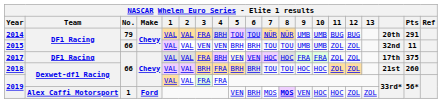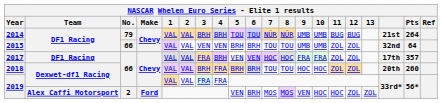 <table class="wikitable" style="text-align:center; font-size:75%">
 <tr>
 <th colspan=21><a href='#'>NASCAR</a> <a href='#'>Whelen Euro Series</a> - Elite 1 results</th>
 </tr>
 <tr>
 <th>Year</th>
 <th>Team</th>
 <th>No.</th>
 <th>Make</th>
 <th>1</th>
 <th>2</th>
 <th>3</th>
 <th>4</th>
 <th>5</th>
 <th>6</th>
 <th>7</th>
 <th>8</th>
 <th>9</th>
 <th>10</th>
 <th>11</th>
 <th>12</th>
 <th>13</th>
 <th></th>
 <th>Pts</th>
 <th>Ref</th>
 </tr>
 <tr>
 <th><a href='#'>2014</a></th>
 <th rowspan=2><a href='#'>DF1 Racing</a></th>
 <th>79</th>
 <th rowspan=2><a href='#'>Chevy</a></th>
 <td style="background:#FFDF9F;"><a href='#'>VAL</a><br></td>
 <td style="background:#FFDF9F;"><a href='#'>VAL</a><br></td>
-<td style="background:#FFDF9F;"><a href='#'>FRA</a><br></td>
+<td style="background:#FFDF9F;"><a href='#'>BRH</a><br></td>
 <td style="background:#DFDFDF;"><a href='#'>BRH</a><br></td>
 <td style="background:#EFCFFF;"><a href='#'>TOU</a><br></td>
 <td style="background:#CFCFFF;"><a href='#'>TOU</a><br></td>
 <td style="background:#FFDF9F;"><a href='#'>NÜR</a><br></td>
 <td style="background:#FFDF9F;"><a href='#'>NÜR</a><br></td>
 <td><a href='#'>UMB</a></td>
 <td><a href='#'>UMB</a></td>
 <td><a href='#'>BUG</a></td>
 <td><a href='#'>BUG</a></td>
 <td></td>
-<th>20th</th>
-<th>291</th>
+<th>21st</th>
+<th>264</th>
 <th></th>
 </tr>
 <tr>
 <th><a href='#'>2015</a></th>
 <th>66</th>
 <td style="background:#EFCFFF;"><a href='#'>VAL</a><br></td>
 <td style="background:#FFFFFF;"><a href='#'>VAL</a><br></td>
 <td><a href='#'>VEN</a></td>
 <td><a href='#'>VEN</a></td>
 <td style="background:#FFFFFF;"><a href='#'>BRH</a><br></td>
 <td style="background:#FFFFFF;"><a href='#'>BRH</a><br></td>
 <td><a href='#'>TOU</a></td>
 <td><a href='#'>TOU</a></td>
 <td><a href='#'>UMB</a></td>
 <td><a href='#'>UMB</a></td>
 <td><a href='#'>ZOL</a></td>
 <td><a href='#'>ZOL</a></td>
 <td></td>
 <th>32nd</th>
-<th>11</th>
+<th>64</th>
 <th></th>
 </tr>
 <tr>
 <th><a href='#'>2017</a></th>
 <th><a href='#'>DF1 Racing</a></th>
 <th rowspan=3>66</th>
 <th rowspan=3><a href='#'>Chevy</a></th>
 <td style="background:#DFDFDF;"><a href='#'>VAL</a><br></td>
 <td style="background:#DFDFDF;"><a href='#'>VAL</a><br></td>
 <td style="background:#FFDF9F;"><a href='#'>FRA</a><br></td>
 <td style="background:#EFCFFF;"><a href='#'>BRH</a><br></td>
 <td style="background: lightyellow;"><a href='#'>VEN</a></td>
 <td style="background:#EFCFFF;"><a href='#'>VEN</a><br></td>
 <td style="background:#EFCFFF;"><a href='#'>HOC</a><br></td>
 <td style="background:#DFDFDF;"><a href='#'>HOC</a><br></td>
 <td style="background:#DFFFDF;"><a href='#'>FRA</a><br></td>
 <td style="background:#DFFFDF;"><a href='#'>FRA</a><br></td>
 <td><a href='#'>ZOL</a></td>
 <td><a href='#'>ZOL</a></td>
 <td></td>
 <th>17th</th>
-<th>375</th>
+<th>357</th>
 <th></th>
 </tr>
 <tr>
 <th><a href='#'>2018</a></th>
 <th rowspan=2><a href='#'>Dexwet-df1 Racing</a></th>
 <td style="background:#EFCFFF;"><a href='#'>VAL</a><br></td>
 <td style="background:#EFCFFF;"><a href='#'>VAL</a><br></td>
 <td style="background:#FFDF9F;"><a href='#'>BRH</a><br></td>
 <td style="background:#FFDF9F;"><a href='#'>FRA</a><br></td>
 <td style="background:#FFDF9F;"><a href='#'>BRH</a><br></td>
 <td style="background:#DFDFDF;"><a href='#'>BRH</a><br></td>
 <td><a href='#'>TOU</a></td>
 <td><a href='#'>TOU</a></td>
 <td><a href='#'>HOC</a></td>
 <td><a href='#'>HOC</a></td>
 <td style="background:#FFDF9F;"><a href='#'>ZOL</a><br></td>
 <td style="background:#FFDF9F;"><a href='#'>ZOL</a><br></td>
 <td></td>
-<th>21st</th>
+<th>20th</th>
 <th>260</th>
 <th></th>
 </tr>
 <tr>
 <th rowspan=2><a href='#'>2019</a></th>
 <td style="background-color:#FFDF9F"><a href='#'>VAL</a><br></td>
 <td style="background-color:#FFFFFF"><a href='#'>VAL</a><br></td>
 <td style="background-color:#DFFFDF"><a href='#'>FRA</a><br></td>
 <td style="background-color:#FFFFFF"><a href='#'>FRA</a><br></td>
 <td colspan=9></td>
 <th rowspan=2>33rd*</th>
 <th rowspan=2>56*</th>
 <th rowspan=2></th>
 </tr>
 <tr>
 <th nowrap><a href='#'>Alex Caffi Motorsport</a></th>
-<th>1</th>
+<th>2</th>
 <th><a href='#'>Ford</a></th>
 <td colspan=4></td>
 <td><a href='#'>VEN</a></td>
 <td><a href='#'>BRH</a><br></td>
 <td style="background-color:#FFFFFF"><a href='#'>MOS</a><br></td>
-<td style="background-color:#EFCFFF"><strong><a href='#'>MOS</a><br></strong></td>
+<td style="background-color:#EFCFFF"><a href='#'>MOS</a><br></td>
 <td><a href='#'>VEN</a><br></td>
 <td><a href='#'>HOC</a><br></td>
 <td><a href='#'>HOC</a><br></td>
 <td><a href='#'>ZOL</a><br></td>
 <td><a href='#'>ZOL</a><br></td>
 </tr>
 </table>
